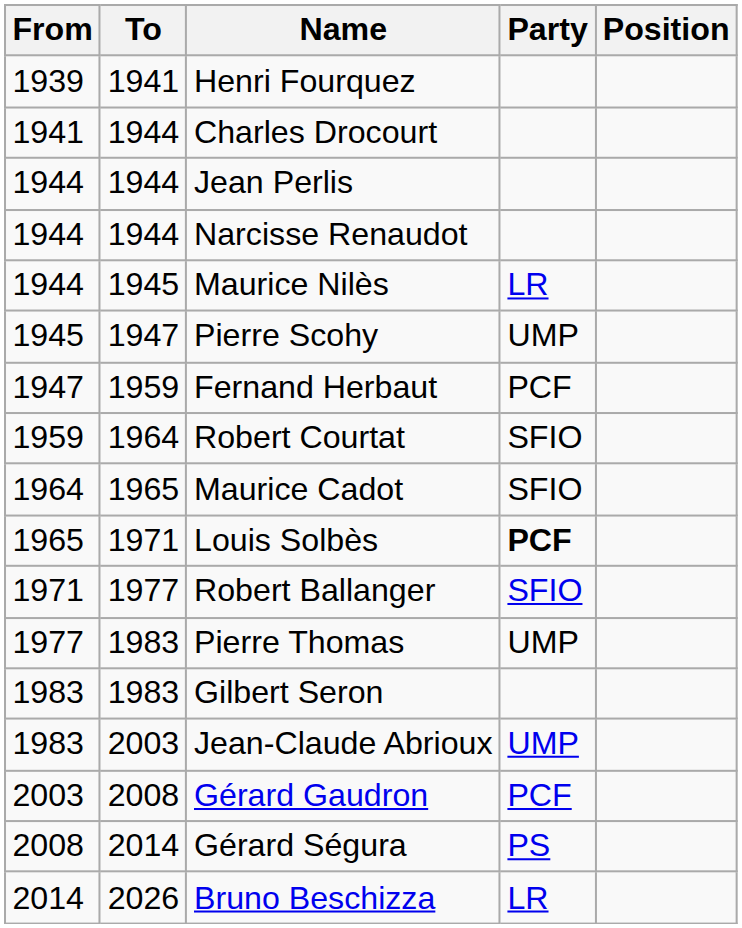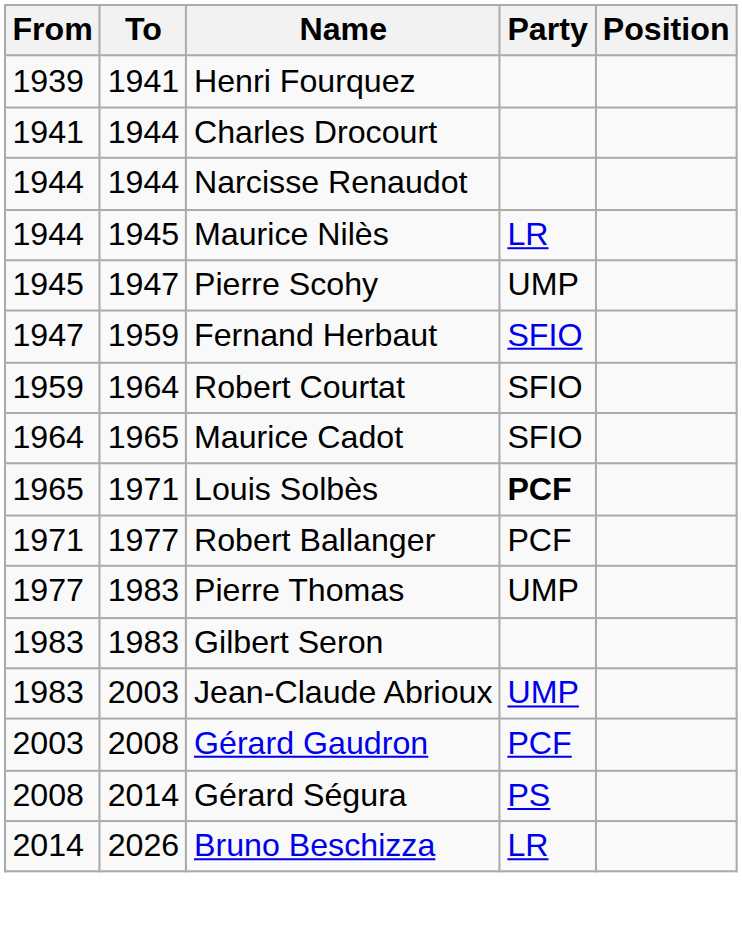 <table class="wikitable">
 <tr>
 <th>From</th>
 <th>To</th>
 <th>Name</th>
 <th>Party</th>
 <th>Position</th>
 </tr>
 <tr>
 <td>1939</td>
 <td>1941</td>
 <td>Henri Fourquez</td>
 <td></td>
 <td></td>
 </tr>
 <tr>
 <td>1941</td>
 <td>1944</td>
 <td>Charles Drocourt</td>
-<td></td>
-<td></td>
-</tr>
-<tr>
-<td>1944</td>
-<td>1944</td>
-<td>Jean Perlis</td>
 <td></td>
 <td></td>
 </tr>
 <tr>
 <td>1944</td>
 <td>1944</td>
 <td>Narcisse Renaudot</td>
 <td></td>
 <td></td>
 </tr>
 <tr>
 <td>1944</td>
 <td>1945</td>
 <td>Maurice Nilès</td>
 <td><a href='#'>LR</a></td>
 <td></td>
 </tr>
 <tr>
 <td>1945</td>
 <td>1947</td>
 <td>Pierre Scohy</td>
 <td>UMP</td>
 <td></td>
 </tr>
 <tr>
 <td>1947</td>
 <td>1959</td>
 <td>Fernand Herbaut</td>
-<td>PCF</td>
+<td><a href='#'>SFIO</a></td>
 <td></td>
 </tr>
 <tr>
 <td>1959</td>
 <td>1964</td>
 <td>Robert Courtat</td>
 <td>SFIO</td>
 <td></td>
 </tr>
 <tr>
 <td>1964</td>
 <td>1965</td>
 <td>Maurice Cadot</td>
 <td>SFIO</td>
 <td></td>
 </tr>
 <tr>
 <td>1965</td>
 <td>1971</td>
 <td>Louis Solbès</td>
 <td><strong>PCF</strong></td>
 <td></td>
 </tr>
 <tr>
 <td>1971</td>
 <td>1977</td>
 <td>Robert Ballanger</td>
-<td><a href='#'>SFIO</a></td>
+<td>PCF</td>
 <td></td>
 </tr>
 <tr>
 <td>1977</td>
 <td>1983</td>
 <td>Pierre Thomas</td>
 <td>UMP</td>
 <td></td>
 </tr>
 <tr>
 <td>1983</td>
 <td>1983</td>
 <td>Gilbert Seron</td>
 <td></td>
 <td></td>
 </tr>
 <tr>
 <td>1983</td>
 <td>2003</td>
 <td>Jean-Claude Abrioux</td>
 <td><a href='#'>UMP</a></td>
 <td></td>
 </tr>
 <tr>
 <td>2003</td>
 <td>2008</td>
 <td><a href='#'>Gérard Gaudron</a></td>
 <td><a href='#'>PCF</a></td>
 <td></td>
 </tr>
 <tr>
 <td>2008</td>
 <td>2014</td>
 <td>Gérard Ségura</td>
 <td><a href='#'>PS</a></td>
 <td></td>
 </tr>
 <tr>
 <td>2014</td>
 <td>2026</td>
 <td><a href='#'>Bruno Beschizza</a></td>
 <td><a href='#'>LR</a></td>
 <td></td>
 </tr>
 </table>
